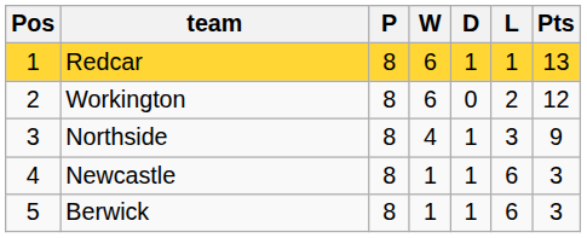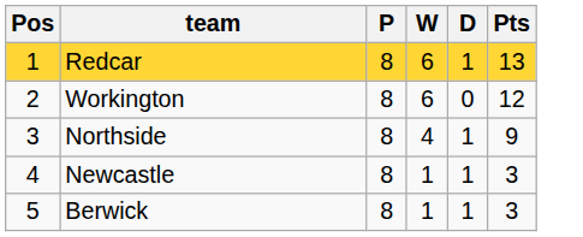 <table class="wikitable" style="font-size: 100%">
 <tr>
 <th width=20>Pos</th>
 <th width=200>team</th>
 <th width=20>P</th>
 <th width=20>W</th>
 <th width=20>D</th>
-<th width=20>L</th>
 <th width=20>Pts</th>
 </tr>
 <tr align=center style="background: #FFD633;">
 <td>1</td>
 <td align="left">Redcar</td>
 <td>8</td>
 <td>6</td>
-<td>1</td>
 <td>1</td>
 <td>13</td>
 </tr>
 <tr align=center>
 <td>2</td>
 <td align="left">Workington</td>
 <td>8</td>
 <td>6</td>
 <td>0</td>
-<td>2</td>
 <td>12</td>
 </tr>
 <tr align=center>
 <td>3</td>
 <td align="left">Northside</td>
 <td>8</td>
 <td>4</td>
 <td>1</td>
-<td>3</td>
 <td>9</td>
 </tr>
 <tr align=center>
 <td>4</td>
 <td align="left">Newcastle</td>
 <td>8</td>
 <td>1</td>
 <td>1</td>
-<td>6</td>
 <td>3</td>
 </tr>
 <tr align=center>
 <td>5</td>
 <td align="left">Berwick</td>
 <td>8</td>
 <td>1</td>
 <td>1</td>
-<td>6</td>
 <td>3</td>
 </tr>
 </table>
